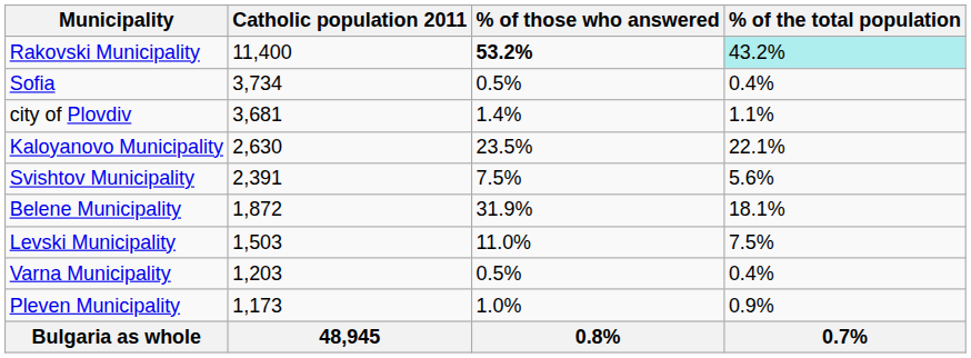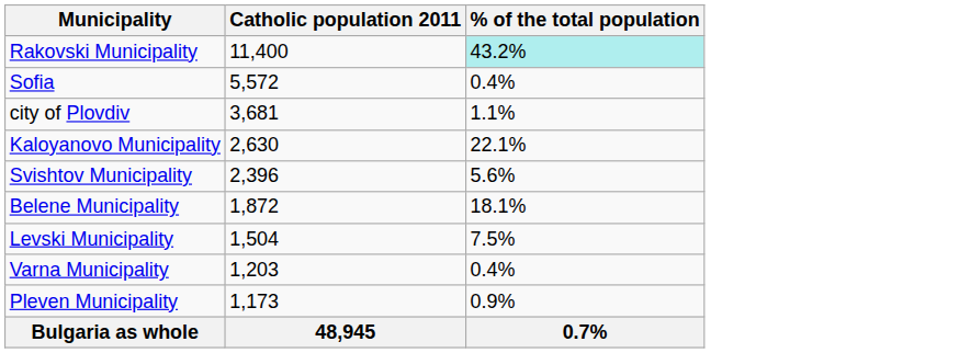 <table class="wikitable">
 <tr>
 <th>Municipality</th>
 <th>Catholic population 2011</th>
-<th>% of those who answered</th>
 <th>% of the total population</th>
 </tr>
 <tr>
 <td><a href='#'>Rakovski Municipality</a></td>
 <td>11,400</td>
-<td><strong>53.2%</strong></td>
 <td style="background: paleturquoise;">43.2%</td>
 </tr>
 <tr>
 <td><a href='#'>Sofia</a></td>
-<td>3,734</td>
-<td>0.5%</td>
+<td>5,572</td>
 <td>0.4%</td>
 </tr>
 <tr>
 <td>city of <a href='#'>Plovdiv</a></td>
 <td>3,681</td>
-<td>1.4%</td>
 <td>1.1%</td>
 </tr>
 <tr>
 <td><a href='#'>Kaloyanovo Municipality</a></td>
 <td>2,630</td>
-<td>23.5%</td>
 <td>22.1%</td>
 </tr>
 <tr>
 <td><a href='#'>Svishtov Municipality</a></td>
-<td>2,391</td>
-<td>7.5%</td>
+<td>2,396</td>
 <td>5.6%</td>
 </tr>
 <tr>
 <td><a href='#'>Belene Municipality</a></td>
 <td>1,872</td>
-<td>31.9%</td>
 <td>18.1%</td>
 </tr>
 <tr>
 <td><a href='#'>Levski Municipality</a></td>
-<td>1,503</td>
-<td>11.0%</td>
+<td>1,504</td>
 <td>7.5%</td>
 </tr>
 <tr>
 <td><a href='#'>Varna Municipality</a></td>
 <td>1,203</td>
-<td>0.5%</td>
 <td>0.4%</td>
 </tr>
 <tr>
 <td><a href='#'>Pleven Municipality</a></td>
 <td>1,173</td>
-<td>1.0%</td>
 <td>0.9%</td>
 </tr>
 <tr>
 <th>Bulgaria as whole</th>
 <th>48,945</th>
-<th>0.8%</th>
 <th><strong>0.7%</strong></th>
 </tr>
 </table>
